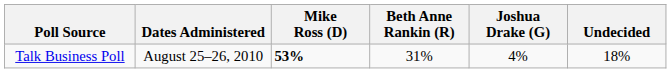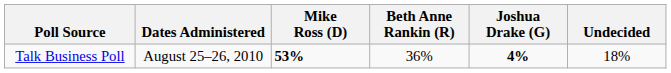 <table class="wikitable">
 <tr valign=bottom>
 <th style="width:135px;">Poll Source</th>
 <th style="width:140px;">Dates Administered</th>
 <th style="width:100px;">Mike<br>Ross (D)</th>
 <th style="width:100px;">Beth Anne<br>Rankin (R)</th>
 <th style="width:100px;">Joshua<br>Drake (G)</th>
 <th style="width:100px;">Undecided</th>
 </tr>
 <tr>
 <td align=center><a href='#'>Talk Business Poll </a></td>
 <td align=center>August 25–26, 2010</td>
 <td><strong>53%</strong></td>
-<td align=center>31%</td>
-<td align=center>4%</td>
+<td align=center>36%</td>
+<td align=center><strong>4%</strong></td>
 <td align=center>18%</td>
 </tr>
 </table>
